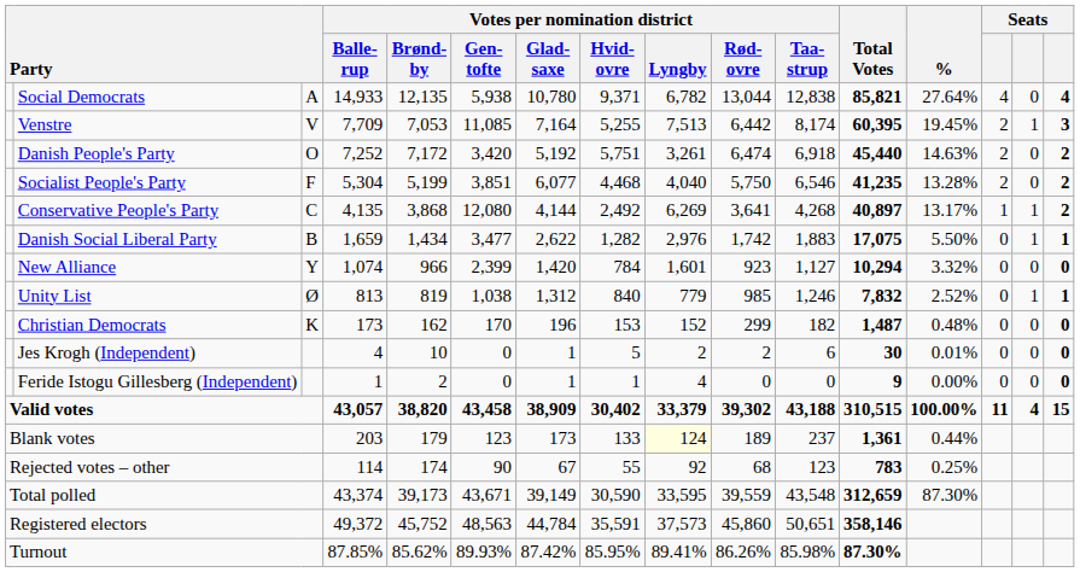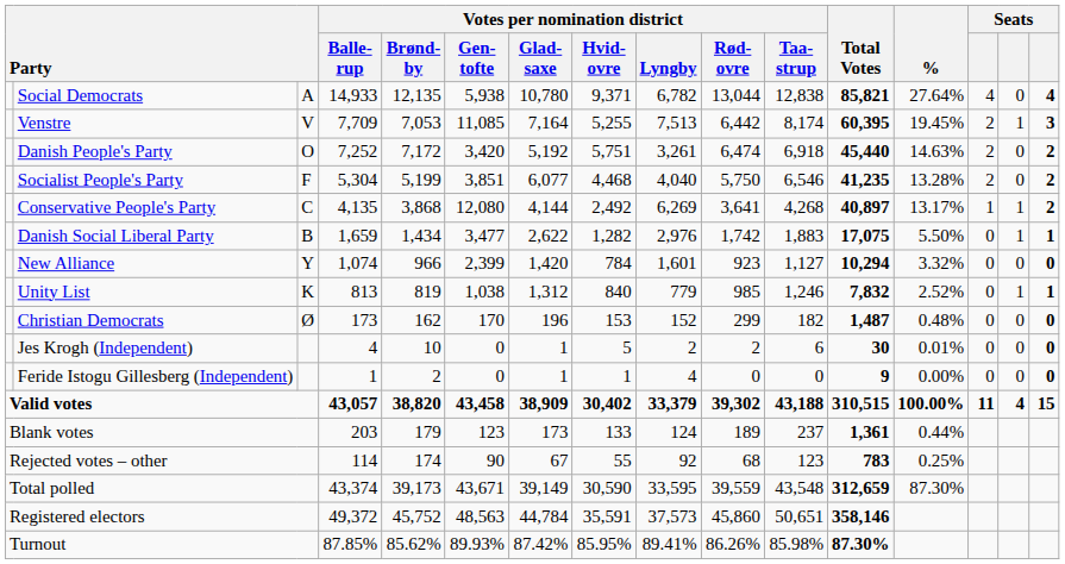 <table class="wikitable" border="1" style="text-align:right;">
 <tr>
 <th style="text-align:left;" valign=bottom rowspan=2 colspan=3>Party</th>
 <th colspan=8>Votes per nomination district</th>
 <th align=center valign=bottom rowspan=2 width="50">Total Votes</th>
 <th align=center valign=bottom rowspan=2 width="50">%</th>
 <th colspan=3>Seats</th>
 </tr>
 <tr>
 <th align=center valign=bottom width="50"><a href='#'>Balle- rup</a></th>
 <th align="center" valign="bottom" width="50"><a href='#'>Brønd- by</a></th>
 <th align="center" valign="bottom" width="50"><a href='#'>Gen- tofte</a></th>
 <th align="center" valign="bottom" width="50"><a href='#'>Glad- saxe</a></th>
 <th align="center" valign="bottom" width="50"><a href='#'>Hvid- ovre</a></th>
 <th align="center" valign="bottom" width="50"><a href='#'>Lyngby</a></th>
 <th align="center" valign="bottom" width="50"><a href='#'>Rød- ovre</a></th>
 <th align="center" valign="bottom" width="50"><a href='#'>Taa- strup</a></th>
 <th align="center" valign="bottom" width="20"><small></small></th>
 <th align=center valign=bottom width="20"><small><a href='#'></a></small></th>
 <th align=center valign=bottom width="20"><small></small></th>
 </tr>
 <tr>
 <td></td>
 <td align=left><a href='#'>Social Democrats</a></td>
 <td align=left>A</td>
 <td>14,933</td>
 <td>12,135</td>
 <td>5,938</td>
 <td>10,780</td>
 <td>9,371</td>
 <td>6,782</td>
 <td>13,044</td>
 <td>12,838</td>
 <td><strong>85,821</strong></td>
 <td>27.64%</td>
 <td>4</td>
 <td>0</td>
 <td><strong>4</strong></td>
 </tr>
 <tr>
 <td></td>
 <td align=left><a href='#'>Venstre</a></td>
 <td align=left>V</td>
 <td>7,709</td>
 <td>7,053</td>
 <td>11,085</td>
 <td>7,164</td>
 <td>5,255</td>
 <td>7,513</td>
 <td>6,442</td>
 <td>8,174</td>
 <td><strong>60,395</strong></td>
 <td>19.45%</td>
 <td>2</td>
 <td>1</td>
 <td><strong>3</strong></td>
 </tr>
 <tr>
 <td></td>
 <td align=left><a href='#'>Danish People's Party</a></td>
 <td align=left>O</td>
 <td>7,252</td>
 <td>7,172</td>
 <td>3,420</td>
 <td>5,192</td>
 <td>5,751</td>
 <td>3,261</td>
 <td>6,474</td>
 <td>6,918</td>
 <td><strong>45,440</strong></td>
 <td>14.63%</td>
 <td>2</td>
 <td>0</td>
 <td><strong>2</strong></td>
 </tr>
 <tr>
 <td></td>
 <td align=left><a href='#'>Socialist People's Party</a></td>
 <td align=left>F</td>
 <td>5,304</td>
 <td>5,199</td>
 <td>3,851</td>
 <td>6,077</td>
 <td>4,468</td>
 <td>4,040</td>
 <td>5,750</td>
 <td>6,546</td>
 <td><strong>41,235</strong></td>
 <td>13.28%</td>
 <td>2</td>
 <td>0</td>
 <td><strong>2</strong></td>
 </tr>
 <tr>
 <td></td>
 <td align=left style="white-space: nowrap;"><a href='#'>Conservative People's Party</a></td>
 <td align=left>C</td>
 <td>4,135</td>
 <td>3,868</td>
 <td>12,080</td>
 <td>4,144</td>
 <td>2,492</td>
 <td>6,269</td>
 <td>3,641</td>
 <td>4,268</td>
 <td><strong>40,897</strong></td>
 <td>13.17%</td>
 <td>1</td>
 <td>1</td>
 <td><strong>2</strong></td>
 </tr>
 <tr>
 <td></td>
 <td align=left><a href='#'>Danish Social Liberal Party</a></td>
 <td align=left>B</td>
 <td>1,659</td>
 <td>1,434</td>
 <td>3,477</td>
 <td>2,622</td>
 <td>1,282</td>
 <td>2,976</td>
 <td>1,742</td>
 <td>1,883</td>
 <td><strong>17,075</strong></td>
 <td>5.50%</td>
 <td>0</td>
 <td>1</td>
 <td><strong>1</strong></td>
 </tr>
 <tr>
 <td></td>
 <td align=left><a href='#'>New Alliance</a></td>
 <td align=left>Y</td>
 <td>1,074</td>
 <td>966</td>
 <td>2,399</td>
 <td>1,420</td>
 <td>784</td>
 <td>1,601</td>
 <td>923</td>
 <td>1,127</td>
 <td><strong>10,294</strong></td>
 <td>3.32%</td>
 <td>0</td>
 <td>0</td>
 <td><strong>0</strong></td>
 </tr>
 <tr>
 <td></td>
 <td align=left><a href='#'>Unity List</a></td>
-<td align=left>Ø</td>
+<td align=left>K</td>
 <td>813</td>
 <td>819</td>
 <td>1,038</td>
 <td>1,312</td>
 <td>840</td>
 <td>779</td>
 <td>985</td>
 <td>1,246</td>
 <td><strong>7,832</strong></td>
 <td>2.52%</td>
 <td>0</td>
 <td>1</td>
 <td><strong>1</strong></td>
 </tr>
 <tr>
 <td></td>
 <td align=left><a href='#'>Christian Democrats</a></td>
-<td align=left>K</td>
+<td align=left>Ø</td>
 <td>173</td>
 <td>162</td>
 <td>170</td>
 <td>196</td>
 <td>153</td>
 <td>152</td>
 <td>299</td>
 <td>182</td>
 <td><strong>1,487</strong></td>
 <td>0.48%</td>
 <td>0</td>
 <td>0</td>
 <td><strong>0</strong></td>
 </tr>
 <tr>
 <td></td>
 <td align=left>Jes Krogh (<a href='#'>Independent</a>)</td>
 <td></td>
 <td>4</td>
 <td>10</td>
 <td>0</td>
 <td>1</td>
 <td>5</td>
 <td>2</td>
 <td>2</td>
 <td>6</td>
 <td><strong>30</strong></td>
 <td>0.01%</td>
 <td>0</td>
 <td>0</td>
 <td><strong>0</strong></td>
 </tr>
 <tr>
 <td></td>
 <td align=left>Feride Istogu Gillesberg (<a href='#'>Independent</a>)</td>
 <td></td>
 <td>1</td>
 <td>2</td>
 <td>0</td>
 <td>1</td>
 <td>1</td>
 <td>4</td>
 <td>0</td>
 <td>0</td>
 <td><strong>9</strong></td>
 <td>0.00%</td>
 <td>0</td>
 <td>0</td>
 <td><strong>0</strong></td>
 </tr>
 <tr style="font-weight:bold">
 <td align=left colspan=3>Valid votes</td>
 <td>43,057</td>
 <td>38,820</td>
 <td>43,458</td>
 <td>38,909</td>
 <td>30,402</td>
 <td>33,379</td>
 <td>39,302</td>
 <td>43,188</td>
 <td>310,515</td>
 <td>100.00%</td>
 <td>11</td>
 <td>4</td>
 <td>15</td>
 </tr>
 <tr>
 <td align=left colspan=3>Blank votes</td>
 <td>203</td>
 <td>179</td>
 <td>123</td>
 <td>173</td>
 <td>133</td>
-<td style="background: lightyellow;">124</td>
+<td>124</td>
 <td>189</td>
 <td>237</td>
 <td><strong>1,361</strong></td>
 <td>0.44%</td>
 <td></td>
 <td></td>
 <td></td>
 </tr>
 <tr>
 <td align=left colspan=3>Rejected votes – other</td>
 <td>114</td>
 <td>174</td>
 <td>90</td>
 <td>67</td>
 <td>55</td>
 <td>92</td>
 <td>68</td>
 <td>123</td>
 <td><strong>783</strong></td>
 <td>0.25%</td>
 <td></td>
 <td></td>
 <td></td>
 </tr>
 <tr>
 <td align=left colspan=3>Total polled</td>
 <td>43,374</td>
 <td>39,173</td>
 <td>43,671</td>
 <td>39,149</td>
 <td>30,590</td>
 <td>33,595</td>
 <td>39,559</td>
 <td>43,548</td>
 <td><strong>312,659</strong></td>
 <td>87.30%</td>
 <td></td>
 <td></td>
 <td></td>
 </tr>
 <tr>
 <td align=left colspan=3>Registered electors</td>
 <td>49,372</td>
 <td>45,752</td>
 <td>48,563</td>
 <td>44,784</td>
 <td>35,591</td>
 <td>37,573</td>
 <td>45,860</td>
 <td>50,651</td>
 <td><strong>358,146</strong></td>
 <td></td>
 <td></td>
 <td></td>
 <td></td>
 </tr>
 <tr>
 <td align=left colspan=3>Turnout</td>
 <td>87.85%</td>
 <td>85.62%</td>
 <td>89.93%</td>
 <td>87.42%</td>
 <td>85.95%</td>
 <td>89.41%</td>
 <td>86.26%</td>
 <td>85.98%</td>
 <td><strong>87.30%</strong></td>
 <td></td>
 <td></td>
 <td></td>
 <td></td>
 </tr>
 </table>
